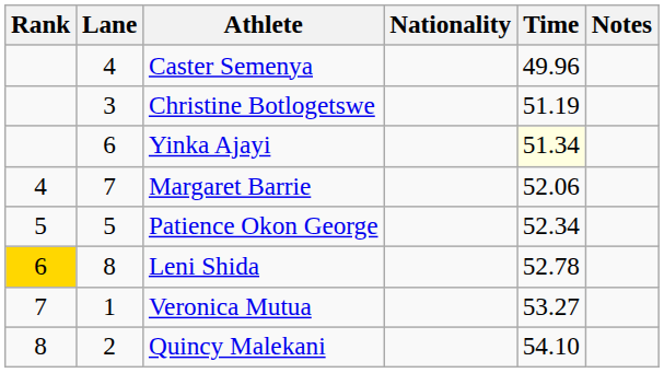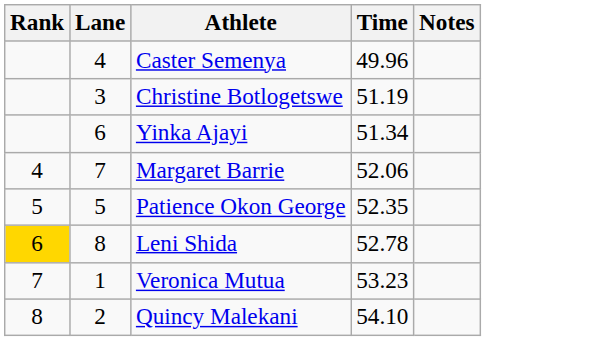 <table class="wikitable sortable" style="text-align:center">
 <tr>
 <th>Rank</th>
 <th>Lane</th>
 <th>Athlete</th>
-<th>Nationality</th>
 <th>Time</th>
 <th>Notes</th>
 </tr>
 <tr>
 <td></td>
 <td>4</td>
 <td align="left"><a href='#'>Caster Semenya</a></td>
-<td align=left></td>
 <td>49.96</td>
 <td></td>
 </tr>
 <tr>
 <td></td>
 <td>3</td>
 <td align="left"><a href='#'>Christine Botlogetswe</a></td>
-<td align=left></td>
 <td>51.19</td>
 <td></td>
 </tr>
 <tr>
 <td></td>
 <td>6</td>
 <td align="left"><a href='#'>Yinka Ajayi</a></td>
-<td align=left></td>
-<td style="background: lightyellow;">51.34</td>
+<td>51.34</td>
 <td></td>
 </tr>
 <tr>
 <td>4</td>
 <td>7</td>
 <td align="left"><a href='#'>Margaret Barrie</a></td>
-<td align=left></td>
 <td>52.06</td>
 <td></td>
 </tr>
 <tr>
 <td>5</td>
 <td>5</td>
 <td align="left"><a href='#'>Patience Okon George</a></td>
-<td align=left></td>
-<td>52.34</td>
+<td>52.35</td>
 <td></td>
 </tr>
 <tr>
 <td style="background: gold;">6</td>
 <td>8</td>
 <td align="left"><a href='#'>Leni Shida</a></td>
-<td align=left></td>
 <td>52.78</td>
 <td></td>
 </tr>
 <tr>
 <td>7</td>
 <td>1</td>
 <td align="left"><a href='#'>Veronica Mutua</a></td>
-<td align=left></td>
-<td>53.27</td>
+<td>53.23</td>
 <td></td>
 </tr>
 <tr>
 <td>8</td>
 <td>2</td>
 <td align="left"><a href='#'>Quincy Malekani</a></td>
-<td align=left></td>
 <td>54.10</td>
 <td></td>
 </tr>
 </table>
